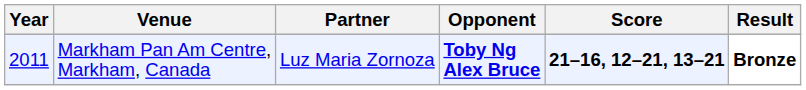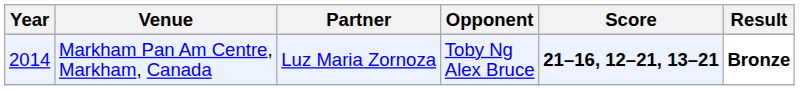 <table class="sortable wikitable" style="font-size: 90%;">
 <tr>
 <th>Year</th>
 <th>Venue</th>
 <th>Partner</th>
 <th>Opponent</th>
 <th>Score</th>
 <th>Result</th>
 </tr>
 <tr>
 </tr>
 <tr style="background:#ECF2FF">
-<td align="center"><a href='#'>2011</a></td>
+<td align="center"><a href='#'>2014</a></td>
 <td align="left"><a href='#'>Markham Pan Am Centre</a>,<br> <a href='#'>Markham</a>, <a href='#'>Canada</a></td>
 <td align="left"> <a href='#'>Luz Maria Zornoza</a></td>
-<td align="left"><strong> <a href='#'>Toby Ng</a><br> <a href='#'>Alex Bruce</a></strong></td>
+<td align="left"> <a href='#'>Toby Ng</a><br> <a href='#'>Alex Bruce</a></td>
 <td align="left"><strong>21–16, 12–21, 13–21</strong></td>
 <td style="text-align:left; background:white"> <strong>Bronze</strong></td>
 </tr>
 <tr>
 </tr>
 </table>
